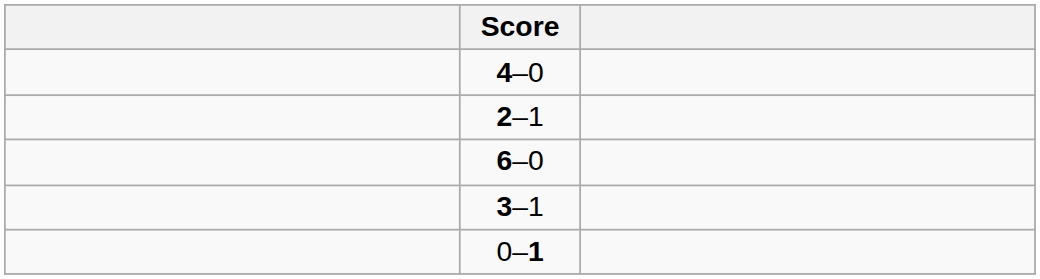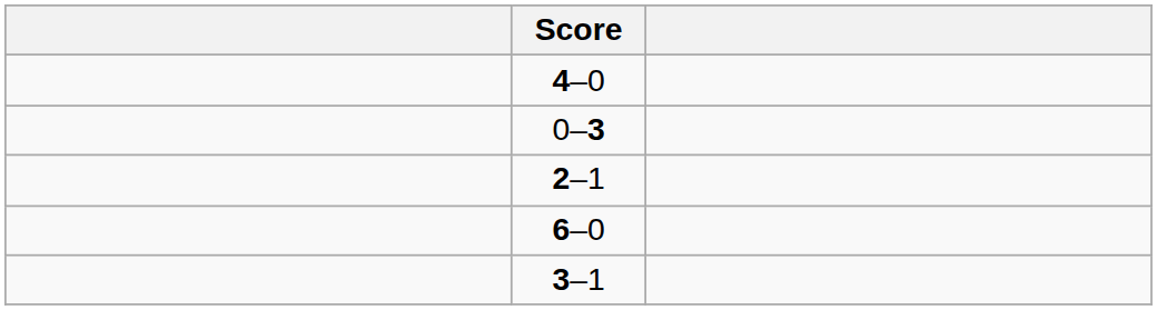 <table class="wikitable" style="text-align: center;">
 <tr>
 <th width=250></th>
 <th width=60>Score</th>
 <th width=250></th>
 </tr>
 <tr>
 <td align=left><strong></strong></td>
 <td><strong>4</strong>–0</td>
 <td align=left></td>
+</tr>
+<tr>
+<td align=left></td>
+<td>0–<strong>3</strong></td>
+<td align=left><strong></strong></td>
 </tr>
 <tr>
 <td align=left><strong></strong></td>
 <td><strong>2</strong>–1</td>
 <td align=left></td>
 </tr>
 <tr>
 <td align=left><strong></strong></td>
 <td><strong>6</strong>–0</td>
 <td align=left></td>
 </tr>
 <tr>
 <td align=left><strong></strong></td>
 <td><strong>3</strong>–1</td>
 <td align=left></td>
 </tr>
-<tr>
-<td align=left></td>
-<td>0–<strong>1</strong></td>
-<td align=left><strong></strong></td>
-</tr>
 </table>
